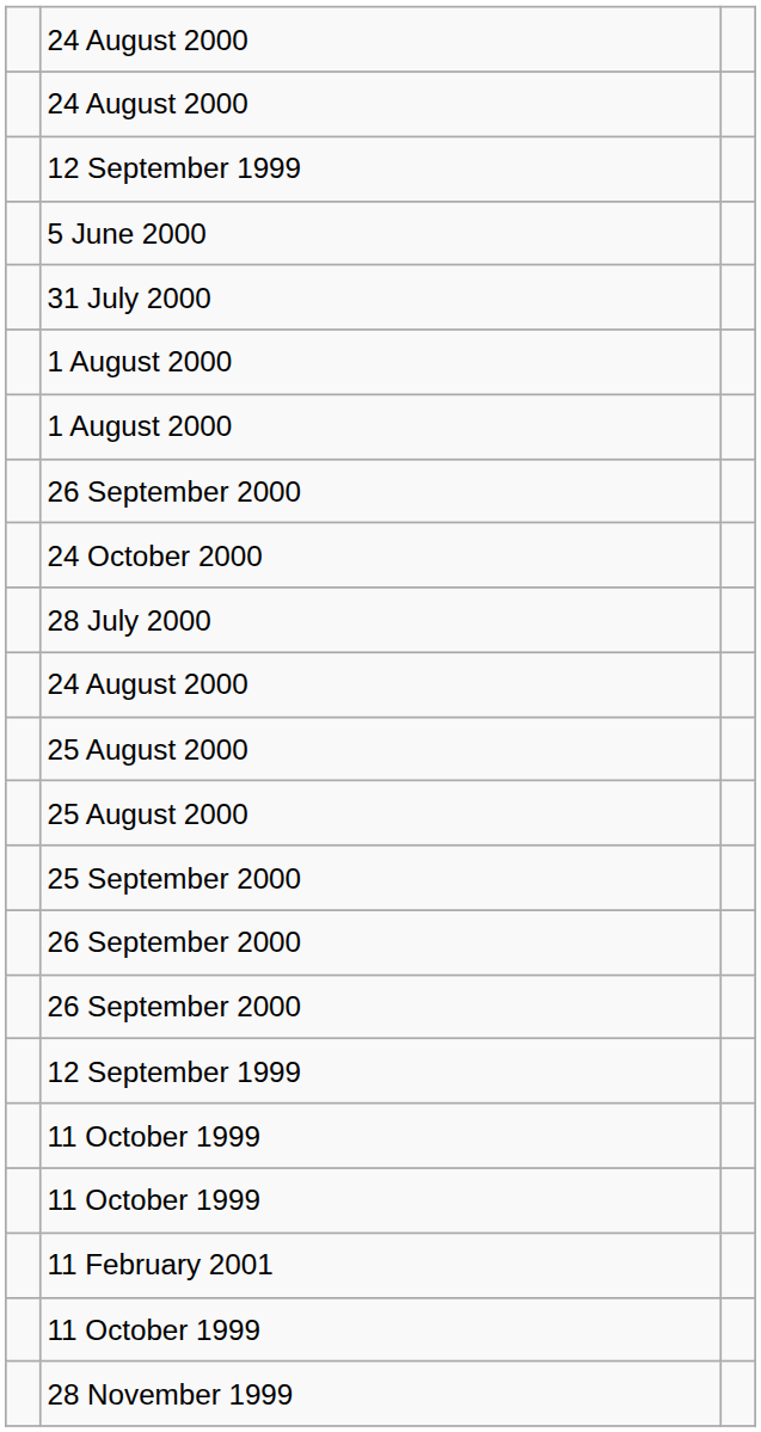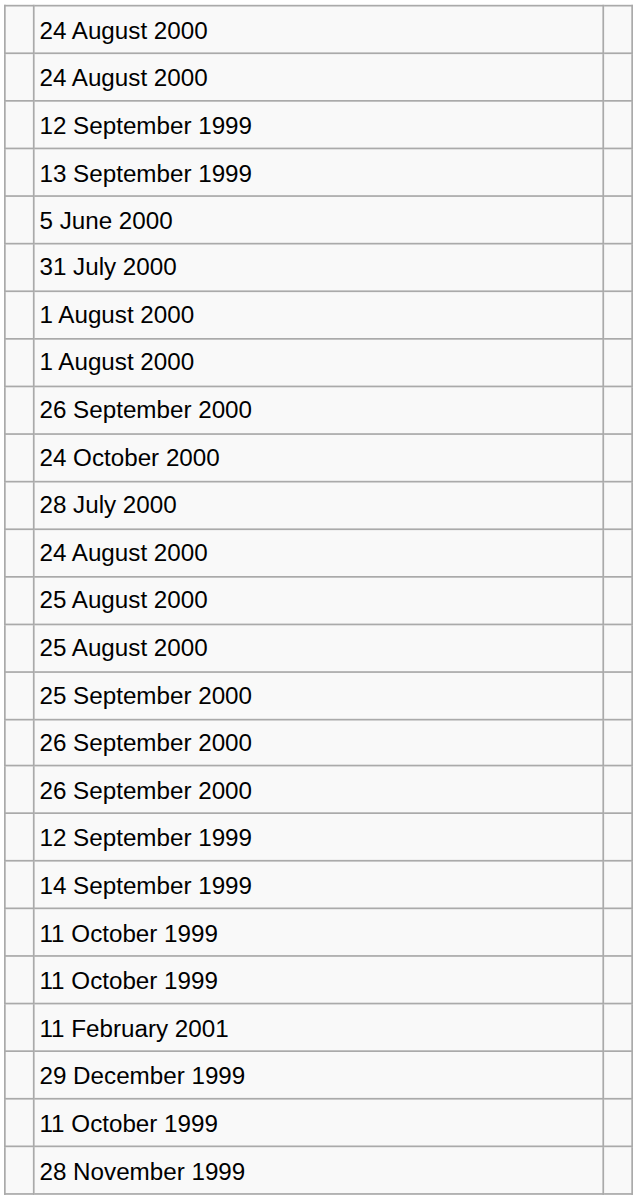 <table class="wikitable" style="font-size: 89%; float: left; width: 26em; margin-right: 1em; height: 700px">
 <tr>
 <td></td>
 <td>24 August 2000</td>
 <td></td>
 </tr>
 <tr>
 <td></td>
 <td>24 August 2000</td>
 <td></td>
 </tr>
 <tr>
 <td></td>
 <td>12 September 1999</td>
+<td></td>
+</tr>
+<tr>
+<td></td>
+<td>13 September 1999</td>
 <td></td>
 </tr>
 <tr>
 <td></td>
 <td>5 June 2000</td>
 <td></td>
 </tr>
 <tr>
 <td></td>
 <td>31 July 2000</td>
 <td></td>
 </tr>
 <tr>
 <td></td>
 <td>1 August 2000</td>
 <td></td>
 </tr>
 <tr>
 <td></td>
 <td>1 August 2000</td>
 <td></td>
 </tr>
 <tr>
 <td></td>
 <td>26 September 2000</td>
 <td></td>
 </tr>
 <tr>
 <td></td>
 <td>24 October 2000</td>
 <td></td>
 </tr>
 <tr>
 <td></td>
 <td>28 July 2000</td>
 <td></td>
 </tr>
 <tr>
 <td></td>
 <td>24 August 2000</td>
 <td></td>
 </tr>
 <tr>
 <td></td>
 <td>25 August 2000</td>
 <td></td>
 </tr>
 <tr>
 <td></td>
 <td>25 August 2000</td>
 <td></td>
 </tr>
 <tr>
 <td></td>
 <td>25 September 2000</td>
 <td></td>
 </tr>
 <tr>
 <td></td>
 <td>26 September 2000</td>
 <td></td>
 </tr>
 <tr>
 <td></td>
 <td>26 September 2000</td>
 <td></td>
 </tr>
 <tr>
 <td></td>
 <td>12 September 1999</td>
 <td></td>
 </tr>
 <tr>
 <td></td>
+<td>14 September 1999</td>
+<td></td>
+</tr>
+<tr>
+<td></td>
 <td>11 October 1999</td>
 <td></td>
 </tr>
 <tr>
 <td></td>
 <td>11 October 1999</td>
 <td></td>
 </tr>
 <tr>
 <td></td>
 <td>11 February 2001</td>
 <td></td>
 </tr>
 <tr>
 <td></td>
+<td>29 December 1999</td>
+<td></td>
+</tr>
+<tr>
+<td></td>
 <td>11 October 1999</td>
 <td></td>
 </tr>
 <tr>
 <td></td>
 <td>28 November 1999</td>
 <td></td>
 </tr>
 </table>
